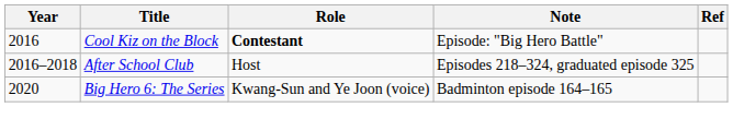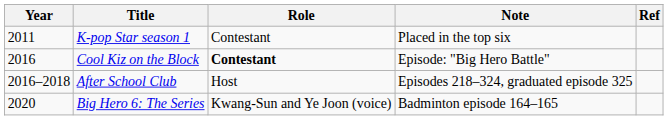 <table class="wikitable">
 <tr>
 <th>Year</th>
 <th>Title</th>
 <th>Role</th>
 <th>Note</th>
 <th>Ref</th>
+</tr>
+<tr>
+<td>2011</td>
+<td><em><a href='#'>K-pop Star season 1</a></em></td>
+<td>Contestant</td>
+<td>Placed in the top six</td>
+<td></td>
 </tr>
 <tr>
 <td>2016</td>
 <td><em><a href='#'>Cool Kiz on the Block</a></em></td>
 <td><strong>Contestant</strong></td>
 <td>Episode: "Big Hero Battle"</td>
 <td></td>
 </tr>
 <tr>
 <td>2016–2018</td>
 <td><em><a href='#'>After School Club</a></em></td>
 <td>Host</td>
 <td>Episodes 218–324, graduated episode 325</td>
 <td></td>
 </tr>
 <tr>
 <td>2020</td>
 <td><em><a href='#'>Big Hero 6: The Series</a></em></td>
 <td>Kwang-Sun and Ye Joon (voice)</td>
 <td>Badminton episode 164–165</td>
 <td></td>
 </tr>
 </table>
